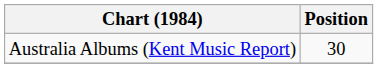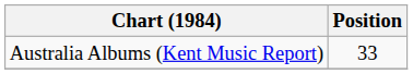 <table class="wikitable">
 <tr>
 <th>Chart (1984)</th>
 <th>Position</th>
 </tr>
 <tr>
 <td>Australia Albums (<a href='#'>Kent Music Report</a>)</td>
-<td style="text-align:center;">30</td>
+<td style="text-align:center;">33</td>
 </tr>
 <tr>
 </tr>
 <tr>
 </tr>
 <tr>
 </tr>
 </table>
